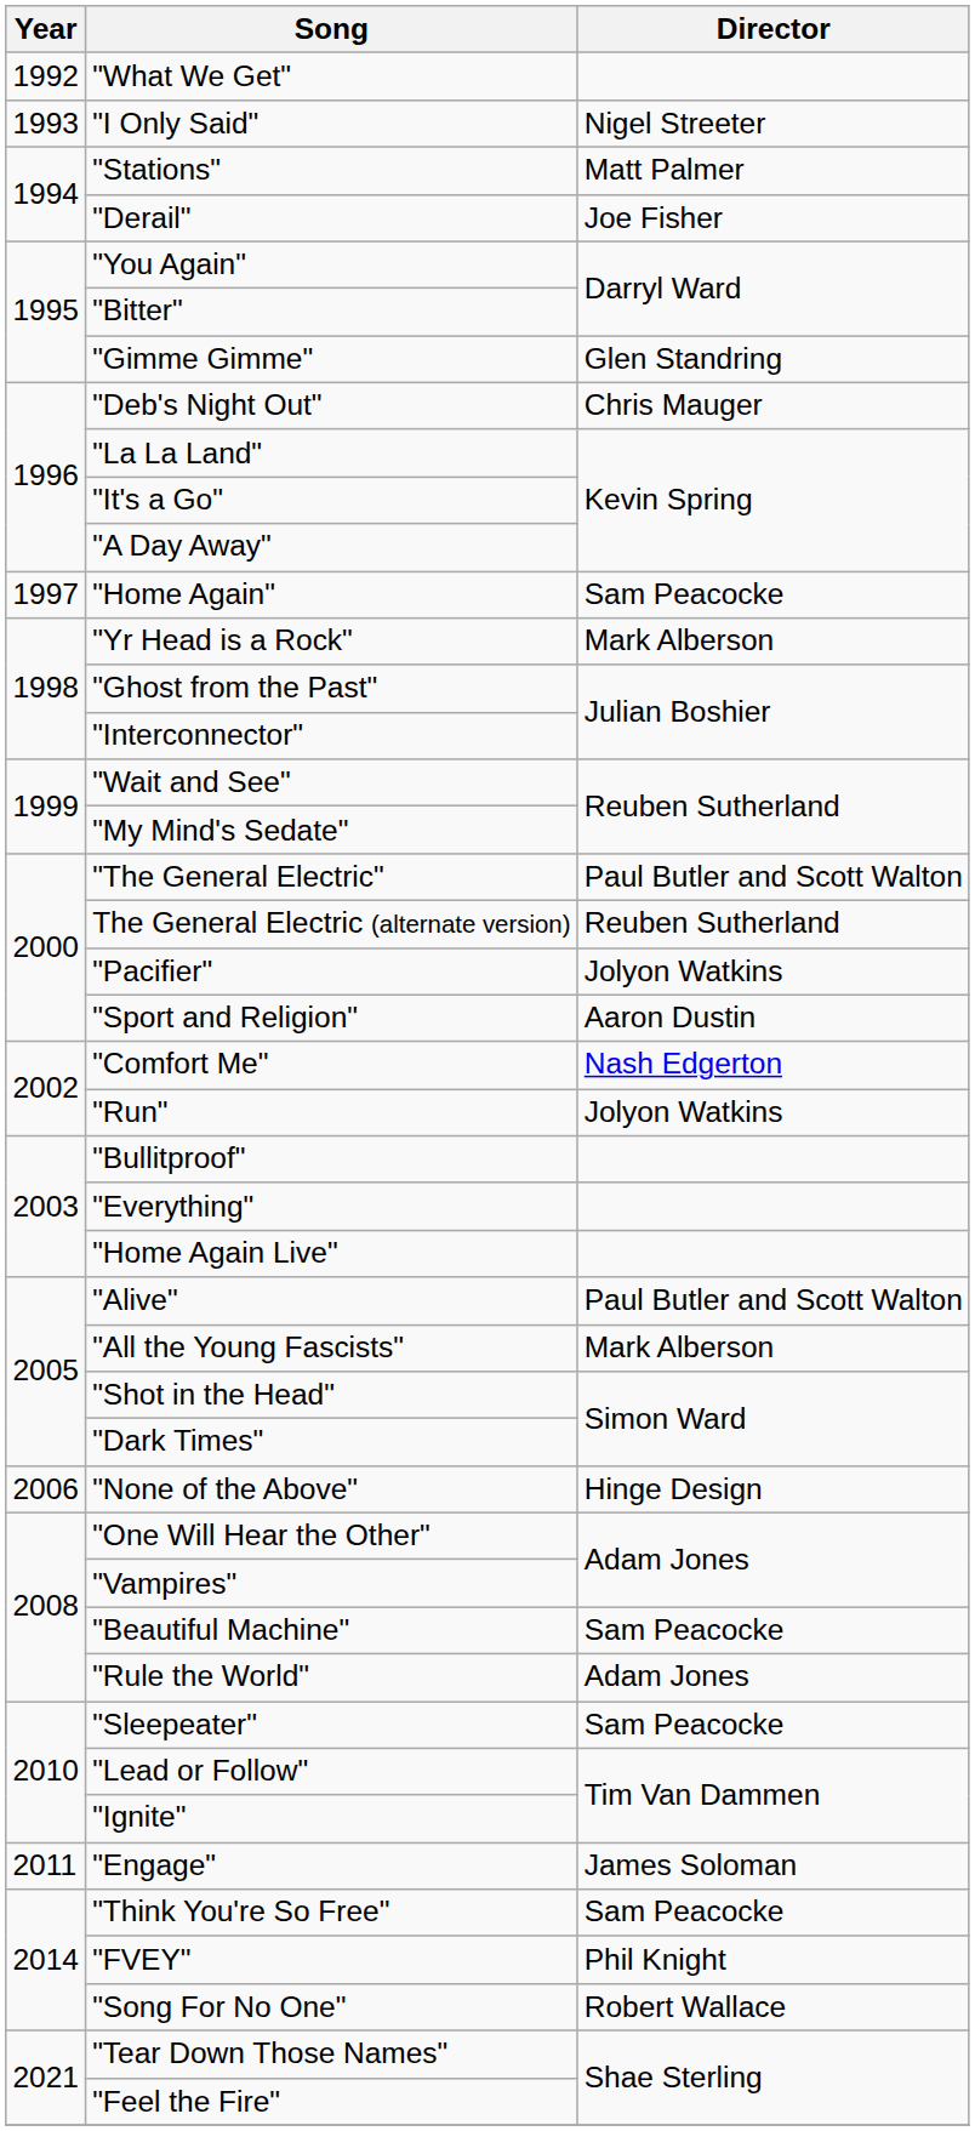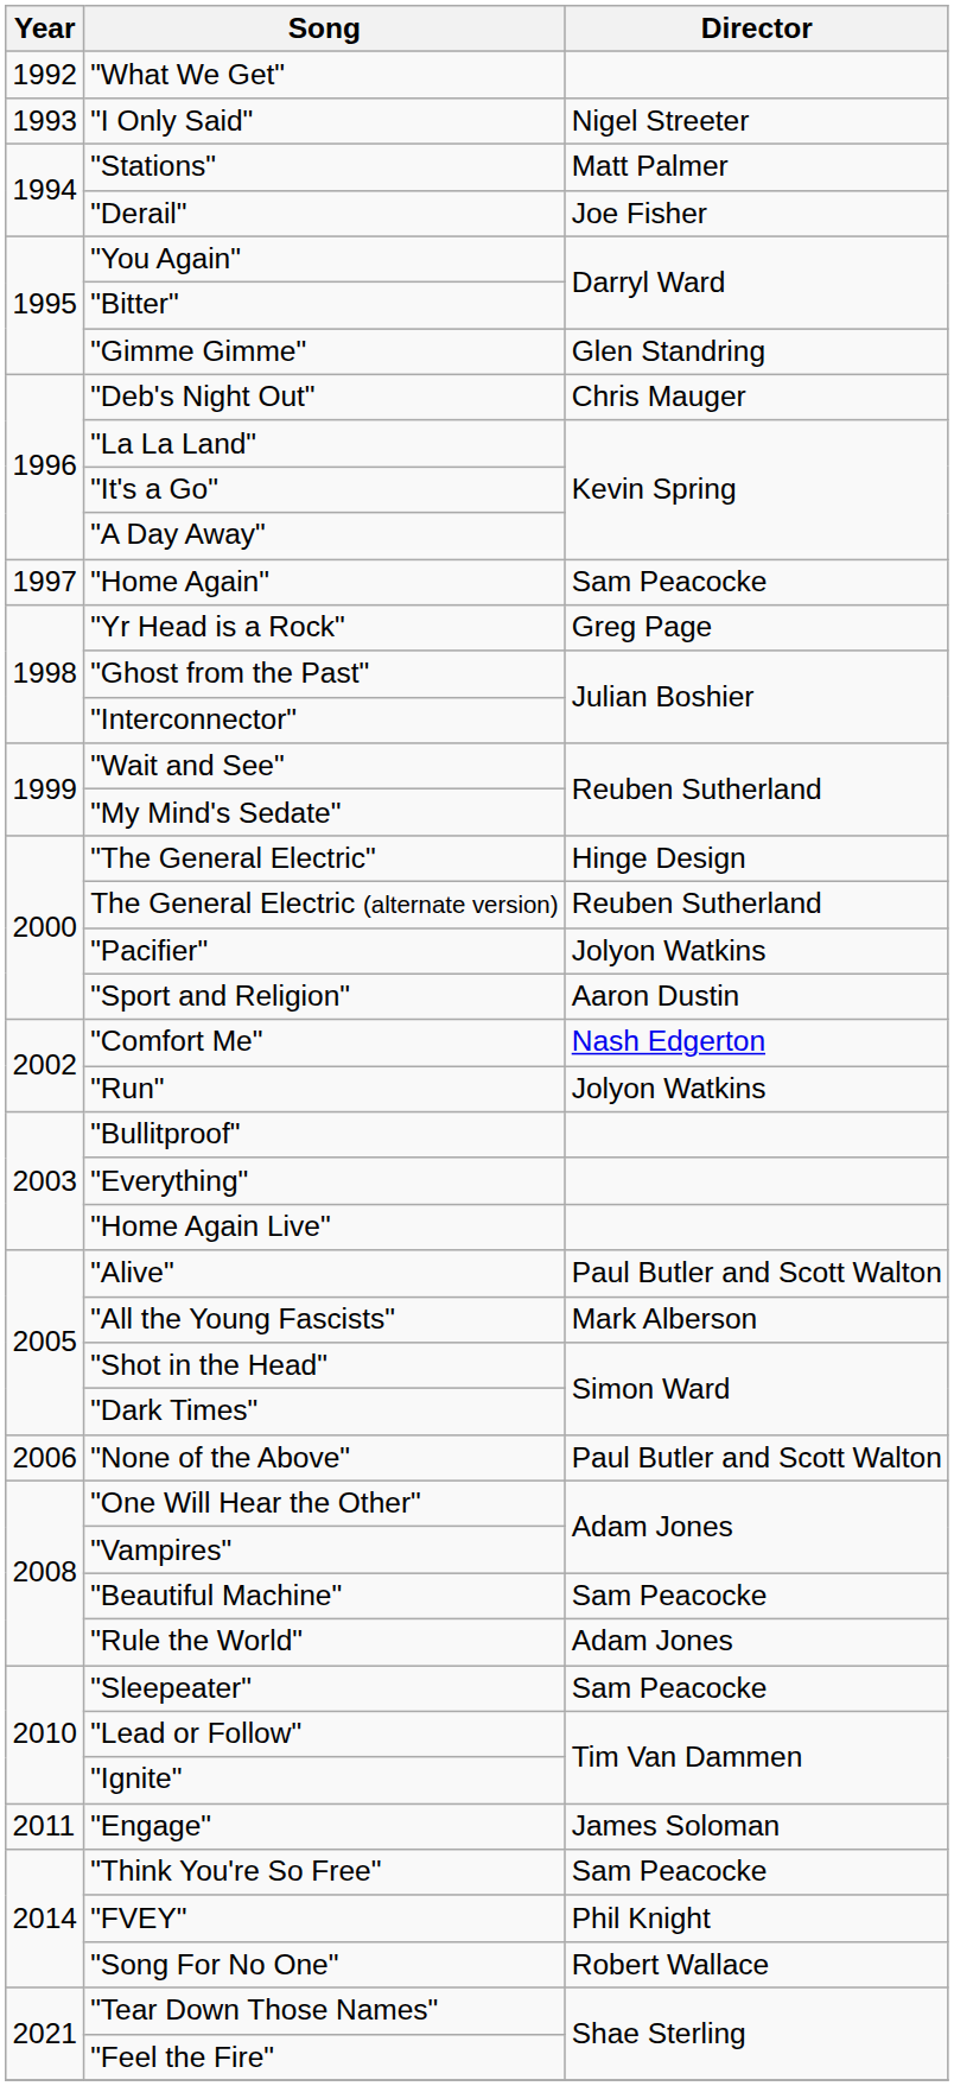 <table class="wikitable">
 <tr>
 <th>Year</th>
 <th>Song</th>
 <th>Director</th>
 </tr>
 <tr>
 <td>1992</td>
 <td>"What We Get"</td>
 <td></td>
 </tr>
 <tr>
 <td>1993</td>
 <td>"I Only Said"</td>
 <td>Nigel Streeter</td>
 </tr>
 <tr>
 <td rowspan="2">1994</td>
 <td>"Stations"</td>
 <td>Matt Palmer</td>
 </tr>
 <tr>
 <td>"Derail"</td>
 <td>Joe Fisher</td>
 </tr>
 <tr>
 <td rowspan="3">1995</td>
 <td>"You Again"</td>
 <td rowspan="2">Darryl Ward</td>
 </tr>
 <tr>
 <td>"Bitter"</td>
 </tr>
 <tr>
 <td>"Gimme Gimme"</td>
 <td>Glen Standring</td>
 </tr>
 <tr>
 <td rowspan="4">1996</td>
 <td>"Deb's Night Out"</td>
 <td>Chris Mauger</td>
 </tr>
 <tr>
 <td>"La La Land"</td>
 <td rowspan="3">Kevin Spring</td>
 </tr>
 <tr>
 <td>"It's a Go"</td>
 </tr>
 <tr>
 <td>"A Day Away"</td>
 </tr>
 <tr>
 <td>1997</td>
 <td>"Home Again"</td>
 <td>Sam Peacocke</td>
 </tr>
 <tr>
 <td rowspan="3">1998</td>
 <td>"Yr Head is a Rock"</td>
-<td>Mark Alberson</td>
+<td>Greg Page</td>
 </tr>
 <tr>
 <td>"Ghost from the Past"</td>
 <td rowspan="2">Julian Boshier</td>
 </tr>
 <tr>
 <td>"Interconnector"</td>
 </tr>
 <tr>
 <td rowspan="2">1999</td>
 <td>"Wait and See"</td>
 <td rowspan="2">Reuben Sutherland</td>
 </tr>
 <tr>
 <td>"My Mind's Sedate"</td>
 </tr>
 <tr>
 <td rowspan="4">2000</td>
 <td>"The General Electric"</td>
-<td>Paul Butler and Scott Walton</td>
+<td>Hinge Design</td>
 </tr>
 <tr>
 <td>The General Electric <small>(alternate version)</small></td>
 <td>Reuben Sutherland</td>
 </tr>
 <tr>
 <td>"Pacifier"</td>
 <td>Jolyon Watkins</td>
 </tr>
 <tr>
 <td>"Sport and Religion"</td>
 <td>Aaron Dustin</td>
 </tr>
 <tr>
 <td rowspan="2">2002</td>
 <td>"Comfort Me"</td>
 <td><a href='#'>Nash Edgerton</a></td>
 </tr>
 <tr>
 <td>"Run"</td>
 <td>Jolyon Watkins</td>
 </tr>
 <tr>
 <td rowspan="3">2003</td>
 <td>"Bullitproof"</td>
 <td></td>
 </tr>
 <tr>
 <td>"Everything"</td>
 <td></td>
 </tr>
 <tr>
 <td>"Home Again Live"</td>
 <td></td>
 </tr>
 <tr>
 <td rowspan="4">2005</td>
 <td>"Alive"</td>
 <td>Paul Butler and Scott Walton</td>
 </tr>
 <tr>
 <td>"All the Young Fascists"</td>
 <td>Mark Alberson</td>
 </tr>
 <tr>
 <td>"Shot in the Head"</td>
 <td rowspan="2">Simon Ward</td>
 </tr>
 <tr>
 <td>"Dark Times"</td>
 </tr>
 <tr>
 <td>2006</td>
 <td>"None of the Above"</td>
-<td>Hinge Design</td>
+<td>Paul Butler and Scott Walton</td>
 </tr>
 <tr>
 <td rowspan="4">2008</td>
 <td>"One Will Hear the Other"</td>
 <td rowspan="2">Adam Jones</td>
 </tr>
 <tr>
 <td>"Vampires"</td>
 </tr>
 <tr>
 <td>"Beautiful Machine"</td>
 <td>Sam Peacocke</td>
 </tr>
 <tr>
 <td>"Rule the World"</td>
 <td>Adam Jones</td>
 </tr>
 <tr>
 <td rowspan="3">2010</td>
 <td>"Sleepeater"</td>
 <td>Sam Peacocke</td>
 </tr>
 <tr>
 <td>"Lead or Follow"</td>
 <td rowspan="2">Tim Van Dammen</td>
 </tr>
 <tr>
 <td>"Ignite"</td>
 </tr>
 <tr>
 <td>2011</td>
 <td>"Engage"</td>
 <td>James Soloman</td>
 </tr>
 <tr>
 <td rowspan="3">2014</td>
 <td>"Think You're So Free"</td>
 <td>Sam Peacocke</td>
 </tr>
 <tr>
 <td>"FVEY"</td>
 <td>Phil Knight</td>
 </tr>
 <tr>
 <td>"Song For No One"</td>
 <td>Robert Wallace</td>
 </tr>
 <tr>
 <td rowspan="2">2021</td>
 <td>"Tear Down Those Names"</td>
 <td rowspan="2">Shae Sterling</td>
 </tr>
 <tr>
 <td>"Feel the Fire"</td>
 </tr>
 <tr>
 </tr>
 </table>
